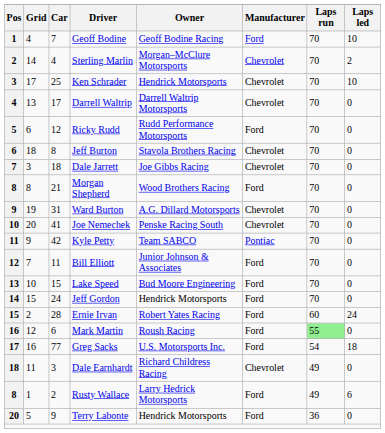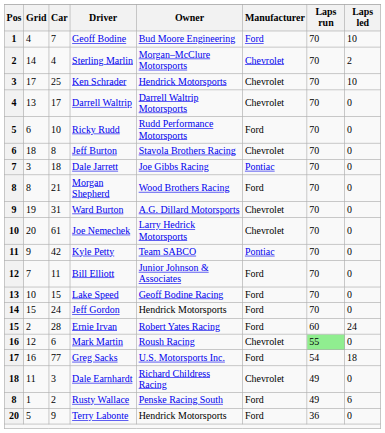 <table class="sortable wikitable" border="1">
 <tr>
 </tr>
 <tr>
 <th scope="col">Pos</th>
 <th scope="col">Grid</th>
 <th scope="col">Car</th>
 <th scope="col">Driver</th>
 <th scope="col">Owner</th>
 <th scope="col">Manufacturer</th>
 <th scope="col">Laps run</th>
 <th scope="col">Laps led</th>
 </tr>
 <tr>
 <th scope="row">1</th>
 <td>4</td>
 <td>7</td>
 <td><a href='#'>Geoff Bodine</a></td>
-<td><a href='#'>Geoff Bodine Racing</a></td>
+<td><a href='#'>Bud Moore Engineering</a></td>
 <td><a href='#'>Ford</a></td>
 <td>70</td>
 <td>10</td>
 </tr>
 <tr>
 <th scope="row">2</th>
 <td>14</td>
 <td>4</td>
 <td><a href='#'>Sterling Marlin</a></td>
 <td><a href='#'>Morgan–McClure Motorsports</a></td>
 <td><a href='#'>Chevrolet</a></td>
 <td>70</td>
 <td>2</td>
 </tr>
 <tr>
 <th scope="row">3</th>
 <td>17</td>
 <td>25</td>
 <td><a href='#'>Ken Schrader</a></td>
 <td><a href='#'>Hendrick Motorsports</a></td>
 <td>Chevrolet</td>
 <td>70</td>
 <td>10</td>
 </tr>
 <tr>
 <th scope="row">4</th>
 <td>13</td>
 <td>17</td>
 <td><a href='#'>Darrell Waltrip</a></td>
 <td><a href='#'>Darrell Waltrip Motorsports</a></td>
 <td>Chevrolet</td>
 <td>70</td>
 <td>0</td>
 </tr>
 <tr>
 <th scope="row">5</th>
 <td>6</td>
-<td>12</td>
+<td>10</td>
 <td><a href='#'>Ricky Rudd</a></td>
 <td><a href='#'>Rudd Performance Motorsports</a></td>
 <td>Ford</td>
 <td>70</td>
 <td>0</td>
 </tr>
 <tr>
 <th scope="row">6</th>
 <td>18</td>
 <td>8</td>
 <td><a href='#'>Jeff Burton</a></td>
 <td><a href='#'>Stavola Brothers Racing</a></td>
 <td>Chevrolet</td>
 <td>70</td>
 <td>0</td>
 </tr>
 <tr>
 <th scope="row">7</th>
 <td>3</td>
 <td>18</td>
 <td><a href='#'>Dale Jarrett</a></td>
 <td><a href='#'>Joe Gibbs Racing</a></td>
-<td>Chevrolet</td>
+<td><a href='#'>Pontiac</a></td>
 <td>70</td>
 <td>0</td>
 </tr>
 <tr>
 <th scope="row">8</th>
 <td>8</td>
 <td>21</td>
 <td><a href='#'>Morgan Shepherd</a></td>
 <td><a href='#'>Wood Brothers Racing</a></td>
 <td>Ford</td>
 <td>70</td>
 <td>0</td>
 </tr>
 <tr>
 <th scope="row">9</th>
 <td>19</td>
 <td>31</td>
 <td><a href='#'>Ward Burton</a></td>
 <td><a href='#'>A.G. Dillard Motorsports</a></td>
 <td>Chevrolet</td>
 <td>70</td>
 <td>0</td>
 </tr>
 <tr>
 <th scope="row">10</th>
 <td>20</td>
-<td>41</td>
+<td>61</td>
 <td><a href='#'>Joe Nemechek</a></td>
-<td><a href='#'>Penske Racing South</a></td>
+<td><a href='#'>Larry Hedrick Motorsports</a></td>
 <td>Chevrolet</td>
 <td>70</td>
 <td>0</td>
 </tr>
 <tr>
 <th scope="row">11</th>
 <td>9</td>
 <td>42</td>
 <td><a href='#'>Kyle Petty</a></td>
 <td><a href='#'>Team SABCO</a></td>
 <td><a href='#'>Pontiac</a></td>
 <td>70</td>
 <td>0</td>
 </tr>
 <tr>
 <th scope="row">12</th>
 <td>7</td>
 <td>11</td>
 <td><a href='#'>Bill Elliott</a></td>
 <td><a href='#'>Junior Johnson & Associates</a></td>
 <td>Ford</td>
 <td>70</td>
 <td>0</td>
 </tr>
 <tr>
 <th scope="row">13</th>
 <td>10</td>
 <td>15</td>
 <td><a href='#'>Lake Speed</a></td>
-<td><a href='#'>Bud Moore Engineering</a></td>
+<td><a href='#'>Geoff Bodine Racing</a></td>
 <td>Ford</td>
 <td>70</td>
 <td>0</td>
 </tr>
 <tr>
 <th scope="row">14</th>
 <td>15</td>
 <td>24</td>
 <td><a href='#'>Jeff Gordon</a></td>
 <td>Hendrick Motorsports</td>
 <td>Ford</td>
 <td>70</td>
 <td>0</td>
 </tr>
 <tr>
 <th scope="row">15</th>
 <td>2</td>
 <td>28</td>
 <td><a href='#'>Ernie Irvan</a></td>
 <td><a href='#'>Robert Yates Racing</a></td>
 <td>Ford</td>
 <td>60</td>
 <td>24</td>
 </tr>
 <tr>
 <th scope="row">16</th>
 <td>12</td>
 <td>6</td>
 <td><a href='#'>Mark Martin</a></td>
 <td><a href='#'>Roush Racing</a></td>
-<td>Ford</td>
+<td>Chevrolet</td>
 <td style="background: lightgreen;">55</td>
 <td>0</td>
 </tr>
 <tr>
 <th scope="row">17</th>
 <td>16</td>
 <td>77</td>
 <td><a href='#'>Greg Sacks</a></td>
 <td><a href='#'>U.S. Motorsports Inc.</a></td>
 <td>Ford</td>
 <td>54</td>
 <td>18</td>
 </tr>
 <tr>
 <th scope="row">18</th>
 <td>11</td>
 <td>3</td>
 <td><a href='#'>Dale Earnhardt</a></td>
 <td><a href='#'>Richard Childress Racing</a></td>
 <td>Chevrolet</td>
 <td>49</td>
 <td>0</td>
 </tr>
 <tr>
 <th scope="row">8</th>
 <td>1</td>
 <td>2</td>
 <td><a href='#'>Rusty Wallace</a></td>
-<td><a href='#'>Larry Hedrick Motorsports</a></td>
+<td><a href='#'>Penske Racing South</a></td>
 <td>Ford</td>
 <td>49</td>
 <td>6</td>
 </tr>
 <tr>
 <th scope="row">20</th>
 <td>5</td>
 <td>9</td>
 <td><a href='#'>Terry Labonte</a></td>
 <td>Hendrick Motorsports</td>
 <td>Ford</td>
 <td>36</td>
 <td>0</td>
 </tr>
 <tr class="sortbottom">
 <td colspan="8"></td>
 </tr>
 </table>
